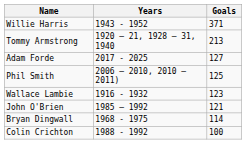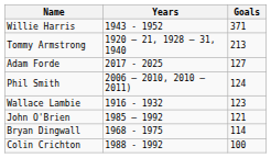 <table class="wikitable" style="text-align:centre;margin-centre">
 <tr>
 <th width=140>Name</th>
 <th width=180>Years</th>
 <th width=50>Goals</th>
 </tr>
 <tr>
 <td>Willie Harris</td>
 <td>1943 - 1952</td>
 <td>371</td>
 </tr>
 <tr>
 <td>Tommy Armstrong</td>
 <td>1920 – 21, 1928 – 31, 1940</td>
 <td>213</td>
 </tr>
 <tr>
 <td>Adam Forde</td>
 <td>2017 - 2025</td>
 <td>127</td>
 </tr>
 <tr>
 <td>Phil Smith</td>
 <td>2006 – 2010, 2010 – 2011)</td>
-<td>125</td>
+<td>124</td>
 </tr>
 <tr>
 <td>Wallace Lambie</td>
 <td>1916 - 1932</td>
 <td>123</td>
 </tr>
 <tr>
 <td>John O'Brien</td>
 <td>1985 – 1992</td>
 <td>121</td>
 </tr>
 <tr>
 <td>Bryan Dingwall</td>
 <td>1968 - 1975</td>
 <td>114</td>
 </tr>
 <tr>
 <td>Colin Crichton</td>
 <td>1988 - 1992</td>
 <td>100</td>
 </tr>
 </table>
